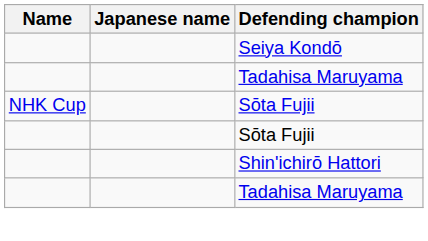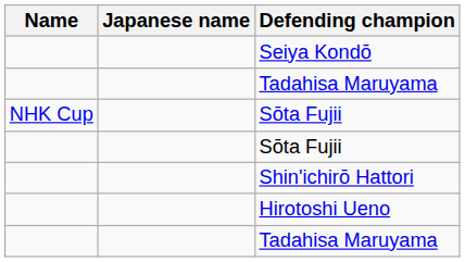 <table class='wikitable'>
 <tr>
 <th>Name</th>
 <th>Japanese name</th>
 <th>Defending champion</th>
 </tr>
 <tr>
 <td></td>
 <td></td>
 <td><a href='#'>Seiya Kondō</a></td>
 </tr>
 <tr>
 <td></td>
 <td></td>
 <td><a href='#'>Tadahisa Maruyama</a></td>
 </tr>
 <tr>
 <td><a href='#'>NHK Cup</a></td>
 <td></td>
 <td><a href='#'>Sōta Fujii</a></td>
 </tr>
 <tr>
 <td></td>
 <td></td>
 <td>Sōta Fujii</td>
 </tr>
 <tr>
 <td></td>
 <td></td>
 <td><a href='#'>Shin'ichirō Hattori</a></td>
 </tr>
 <tr>
 <td></td>
 <td></td>
+<td><a href='#'>Hirotoshi Ueno</a></td>
+</tr>
+<tr>
+<td></td>
+<td></td>
 <td><a href='#'>Tadahisa Maruyama</a></td>
 </tr>
 </table>
